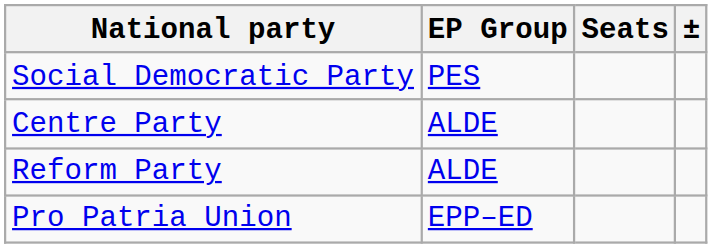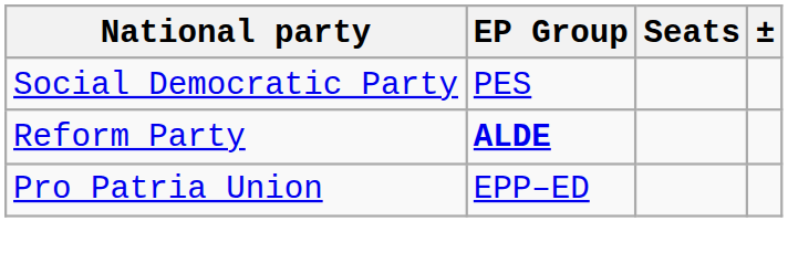 <table class="wikitable">
 <tr>
 <th>National party</th>
 <th>EP Group</th>
 <th>Seats</th>
 <th>±</th>
 </tr>
 <tr>
 <td> <a href='#'>Social Democratic Party</a></td>
 <td> <a href='#'>PES</a></td>
 <td></td>
 <td></td>
 </tr>
 <tr>
-<td> <a href='#'>Centre Party</a></td>
-<td> <a href='#'>ALDE</a></td>
-<td></td>
-<td></td>
-</tr>
-<tr>
 <td> <a href='#'>Reform Party</a></td>
-<td> <a href='#'>ALDE</a></td>
+<td><strong> <a href='#'>ALDE</a></strong></td>
 <td></td>
 <td></td>
 </tr>
 <tr>
 <td> <a href='#'>Pro Patria Union</a></td>
 <td> <a href='#'>EPP–ED</a></td>
 <td></td>
 <td></td>
 </tr>
 </table>
